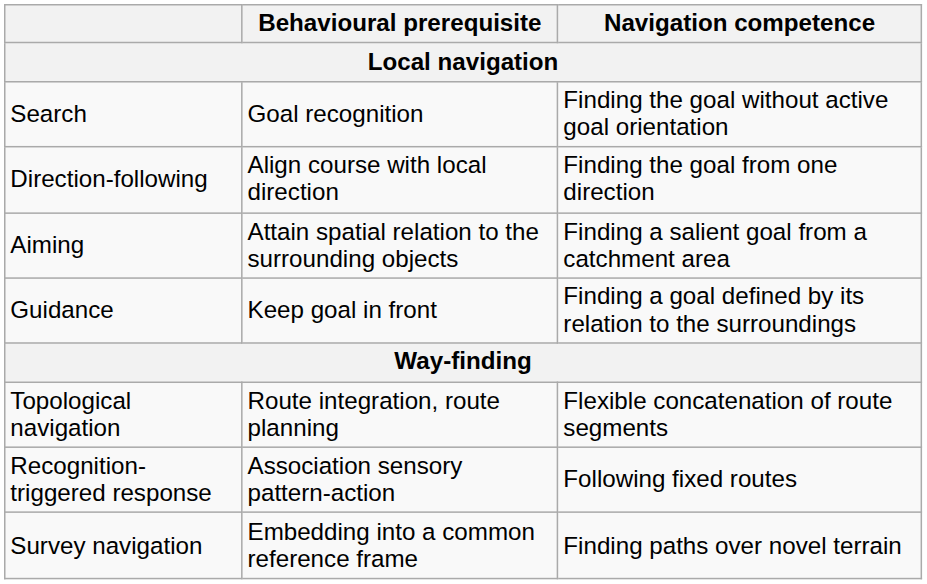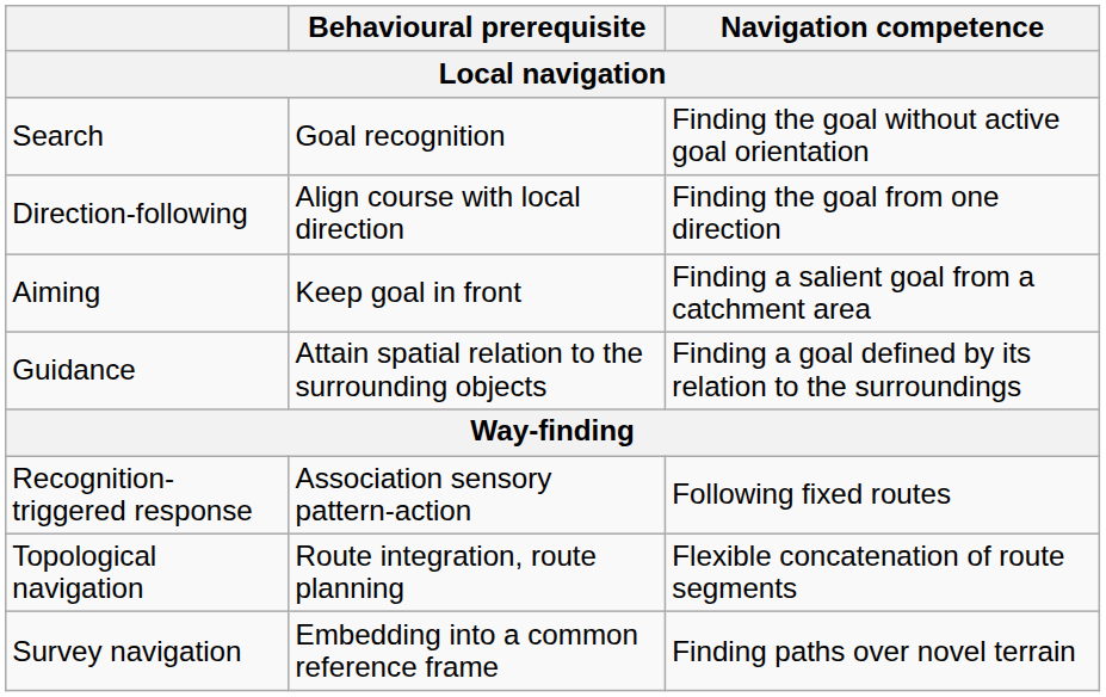 <table class="wikitable">
 <tr>
 <th></th>
 <th>Behavioural prerequisite</th>
 <th>Navigation competence</th>
 </tr>
 <tr>
 <th colspan="3">Local navigation</th>
 </tr>
 <tr>
 <td>Search</td>
 <td>Goal recognition</td>
 <td>Finding the goal without active goal orientation</td>
 </tr>
 <tr>
 <td>Direction-following</td>
 <td>Align course with local direction</td>
 <td>Finding the goal from one direction</td>
 </tr>
 <tr>
 <td>Aiming</td>
-<td>Attain spatial relation to the surrounding objects</td>
+<td>Keep goal in front</td>
 <td>Finding a salient goal from a catchment area</td>
 </tr>
 <tr>
 <td>Guidance</td>
-<td>Keep goal in front</td>
+<td>Attain spatial relation to the surrounding objects</td>
 <td>Finding a goal defined by its relation to the surroundings</td>
 </tr>
 <tr>
 <th colspan="3">Way-finding</th>
+</tr>
+<tr>
+<td>Recognition-triggered response</td>
+<td>Association sensory pattern-action</td>
+<td>Following fixed routes</td>
 </tr>
 <tr>
 <td>Topological navigation</td>
 <td>Route integration, route planning</td>
 <td>Flexible concatenation of route segments</td>
 </tr>
 <tr>
-<td>Recognition-triggered response</td>
-<td>Association sensory pattern-action</td>
-<td>Following fixed routes</td>
-</tr>
-<tr>
 <td>Survey navigation</td>
 <td>Embedding into a common reference frame</td>
 <td>Finding paths over novel terrain</td>
 </tr>
 </table>
